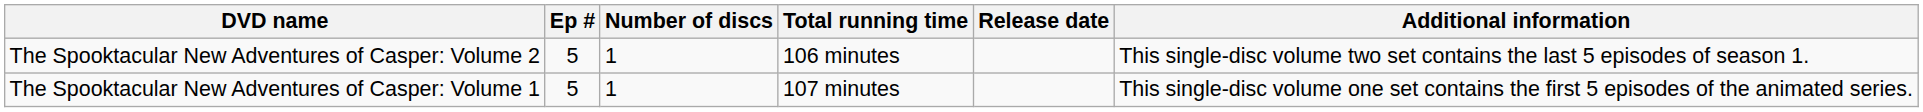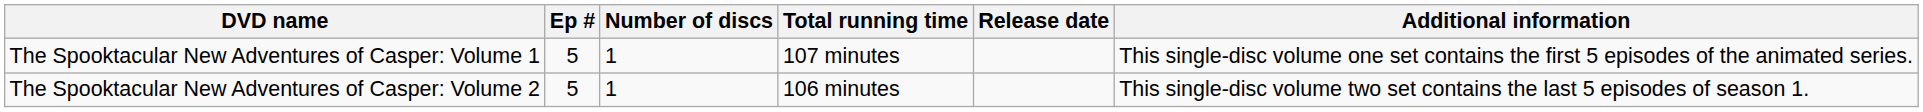 <table class="wikitable" |}>
 <tr>
 <th>DVD name</th>
 <th>Ep #</th>
 <th>Number of discs</th>
 <th>Total running time</th>
 <th>Release date</th>
 <th>Additional information</th>
 </tr>
 <tr>
+<td>The Spooktacular New Adventures of Casper: Volume 1</td>
+<td align="center">5</td>
+<td Number of discs>1</td>
+<td Total running time>107 minutes</td>
+<td></td>
+<td>This single-disc volume one set contains the first 5 episodes of the animated series.</td>
+</tr>
+<tr>
 <td>The Spooktacular New Adventures of Casper: Volume 2</td>
 <td align="center">5</td>
 <td Number of discs>1</td>
 <td Total running time>106 minutes</td>
 <td></td>
 <td>This single-disc volume two set contains the last 5 episodes of season 1.</td>
 </tr>
-<tr>
-<td>The Spooktacular New Adventures of Casper: Volume 1</td>
-<td align="center">5</td>
-<td Number of discs>1</td>
-<td Total running time>107 minutes</td>
-<td></td>
-<td>This single-disc volume one set contains the first 5 episodes of the animated series.</td>
-</tr>
 </table>
